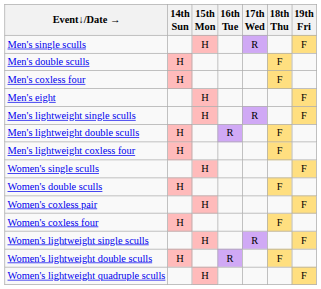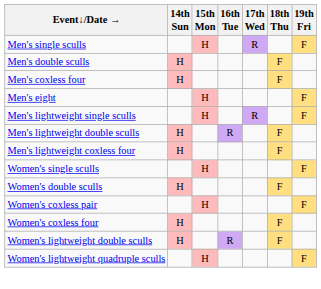 <table class="wikitable" style="margin:0.5em auto; font-size:90%; line-height:1.25em; text-align:center;">
 <tr>
 <th>Event↓/Date →</th>
 <th>14th<br>Sun</th>
 <th>15th<br>Mon</th>
 <th>16th<br>Tue</th>
 <th>17th<br>Wed</th>
 <th>18th<br>Thu</th>
 <th>19th<br>Fri</th>
 </tr>
 <tr>
 <td align="left"><a href='#'>Men's single sculls</a></td>
 <td></td>
 <td bgcolor="#FFBBBB">H</td>
 <td></td>
 <td bgcolor="#D0A9F5">R</td>
 <td></td>
 <td bgcolor="#FFDF80">F</td>
 </tr>
 <tr>
 <td align="left"><a href='#'>Men's double sculls</a></td>
 <td bgcolor="#FFBBBB">H</td>
 <td></td>
 <td></td>
 <td></td>
 <td bgcolor="#FFDF80">F</td>
 <td></td>
 </tr>
 <tr>
 <td align="left"><a href='#'>Men's coxless four</a></td>
 <td bgcolor="#FFBBBB">H</td>
 <td></td>
 <td></td>
 <td></td>
 <td bgcolor="#FFDF80">F</td>
 <td></td>
 </tr>
 <tr>
 <td align="left"><a href='#'>Men's eight</a></td>
 <td></td>
 <td bgcolor="#FFBBBB">H</td>
 <td></td>
 <td></td>
 <td></td>
 <td bgcolor="#FFDF80">F</td>
 </tr>
 <tr>
 <td align="left"><a href='#'>Men's lightweight single sculls</a></td>
 <td></td>
 <td bgcolor="#FFBBBB">H</td>
 <td></td>
 <td bgcolor="#D0A9F5">R</td>
 <td></td>
 <td bgcolor="#FFDF80">F</td>
 </tr>
 <tr>
 <td align="left"><a href='#'>Men's lightweight double sculls</a></td>
 <td bgcolor="#FFBBBB">H</td>
 <td></td>
 <td bgcolor="#D0A9F5">R</td>
 <td></td>
 <td bgcolor="#FFDF80">F</td>
 <td></td>
 </tr>
 <tr>
 <td align="left"><a href='#'>Men's lightweight coxless four</a></td>
 <td bgcolor="#FFBBBB">H</td>
 <td></td>
 <td></td>
 <td></td>
 <td bgcolor="#FFDF80">F</td>
 <td></td>
 </tr>
 <tr>
 <td align="left"><a href='#'>Women's single sculls</a></td>
 <td></td>
 <td bgcolor="#FFBBBB">H</td>
 <td></td>
 <td></td>
 <td></td>
 <td bgcolor="#FFDF80">F</td>
 </tr>
 <tr>
 <td align="left"><a href='#'>Women's double sculls</a></td>
 <td bgcolor="#FFBBBB">H</td>
 <td></td>
 <td></td>
 <td></td>
 <td bgcolor="#FFDF80">F</td>
 <td></td>
 </tr>
 <tr>
 <td align="left"><a href='#'>Women's coxless pair</a></td>
 <td></td>
 <td bgcolor="#FFBBBB">H</td>
 <td></td>
 <td></td>
 <td></td>
 <td bgcolor="#FFDF80">F</td>
 </tr>
 <tr>
 <td align="left"><a href='#'>Women's coxless four</a></td>
 <td bgcolor="#FFBBBB">H</td>
 <td></td>
 <td></td>
 <td></td>
 <td bgcolor="#FFDF80">F</td>
 <td></td>
 </tr>
 <tr>
-<td align="left"><a href='#'>Women's lightweight single sculls</a></td>
-<td></td>
-<td bgcolor="#FFBBBB">H</td>
-<td></td>
-<td bgcolor="#D0A9F5">R</td>
-<td></td>
-<td bgcolor="#FFDF80">F</td>
-</tr>
-<tr>
 <td align="left"><a href='#'>Women's lightweight double sculls</a></td>
 <td bgcolor="#FFBBBB">H</td>
 <td></td>
 <td bgcolor="#D0A9F5">R</td>
 <td></td>
 <td bgcolor="#FFDF80">F</td>
 <td></td>
 </tr>
 <tr>
 <td align="left"><a href='#'>Women's lightweight quadruple sculls</a></td>
 <td></td>
 <td bgcolor="#FFBBBB">H</td>
 <td></td>
 <td></td>
 <td></td>
 <td bgcolor="#FFDF80">F</td>
 </tr>
 </table>
